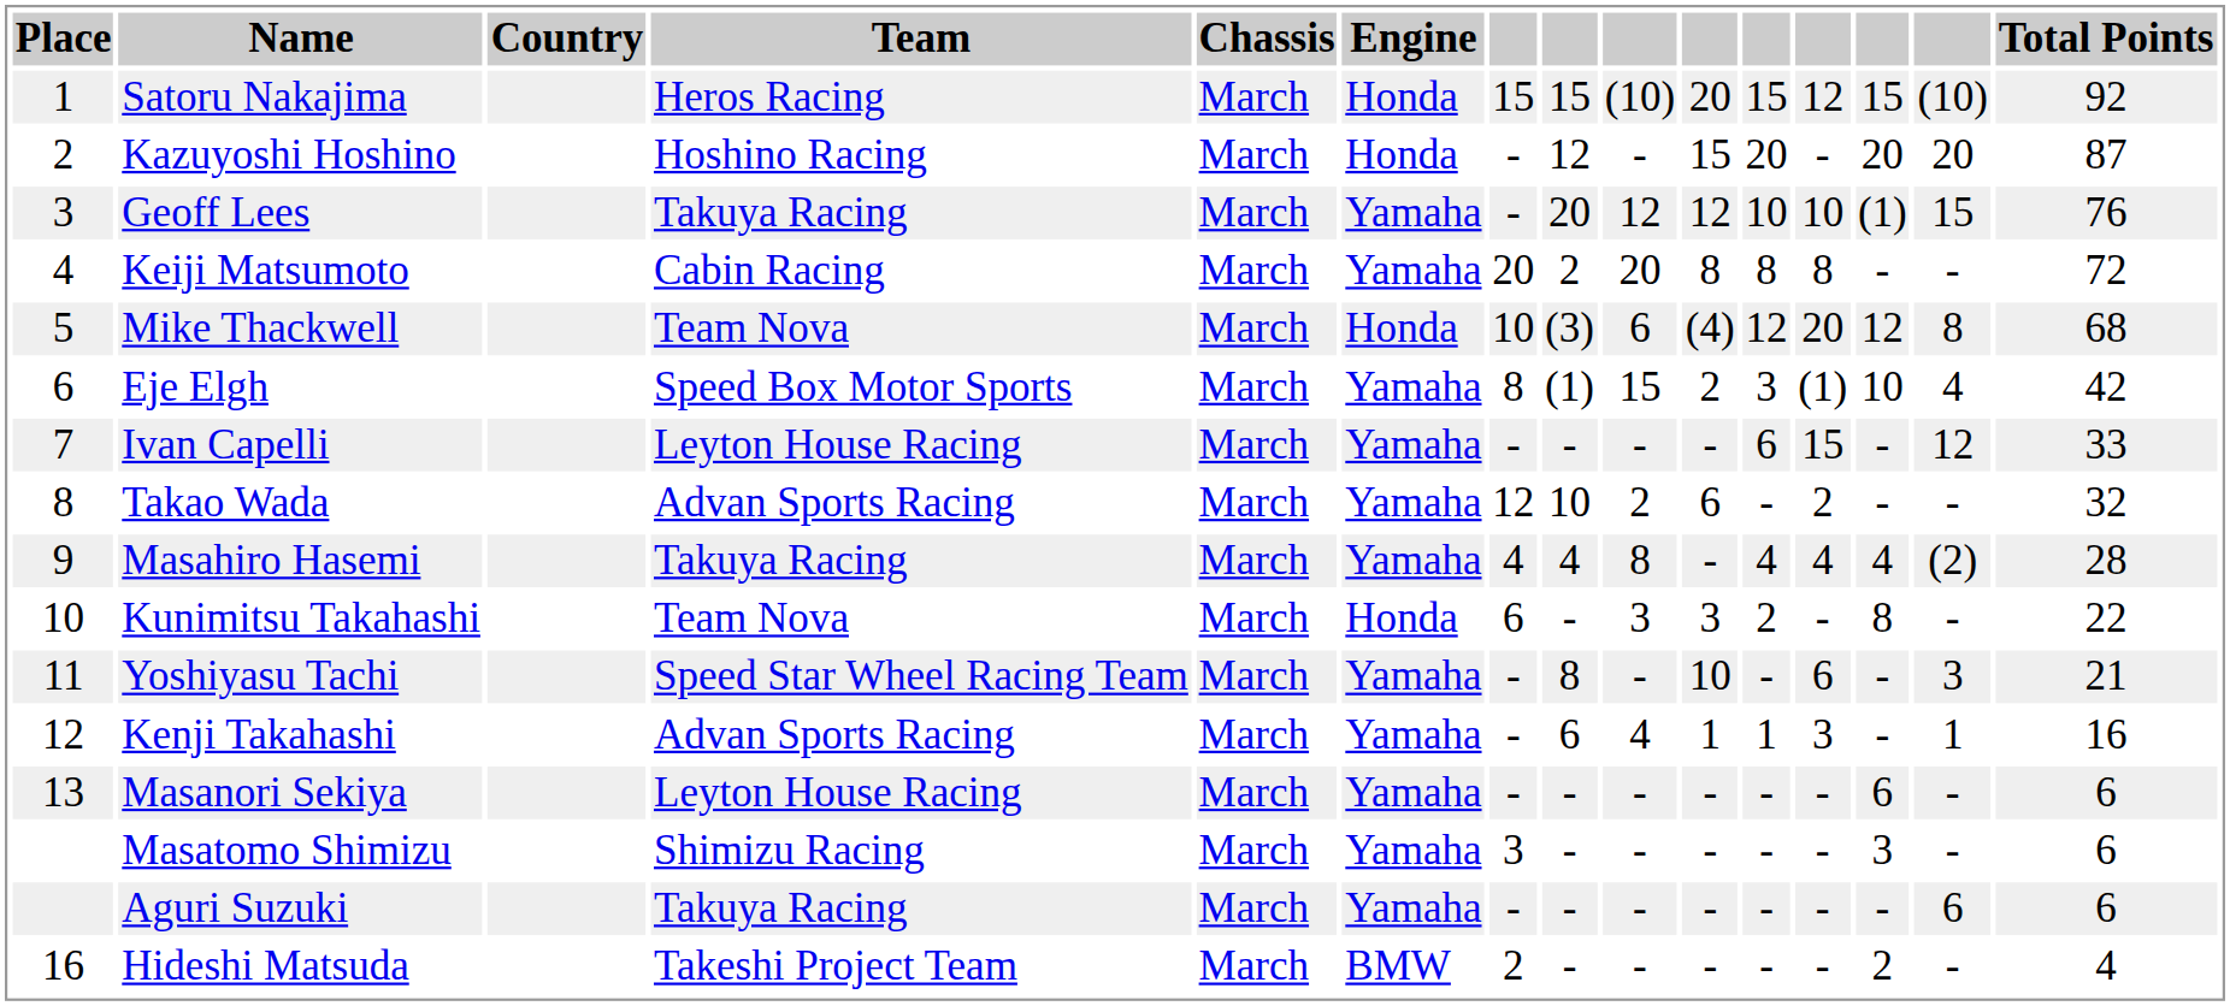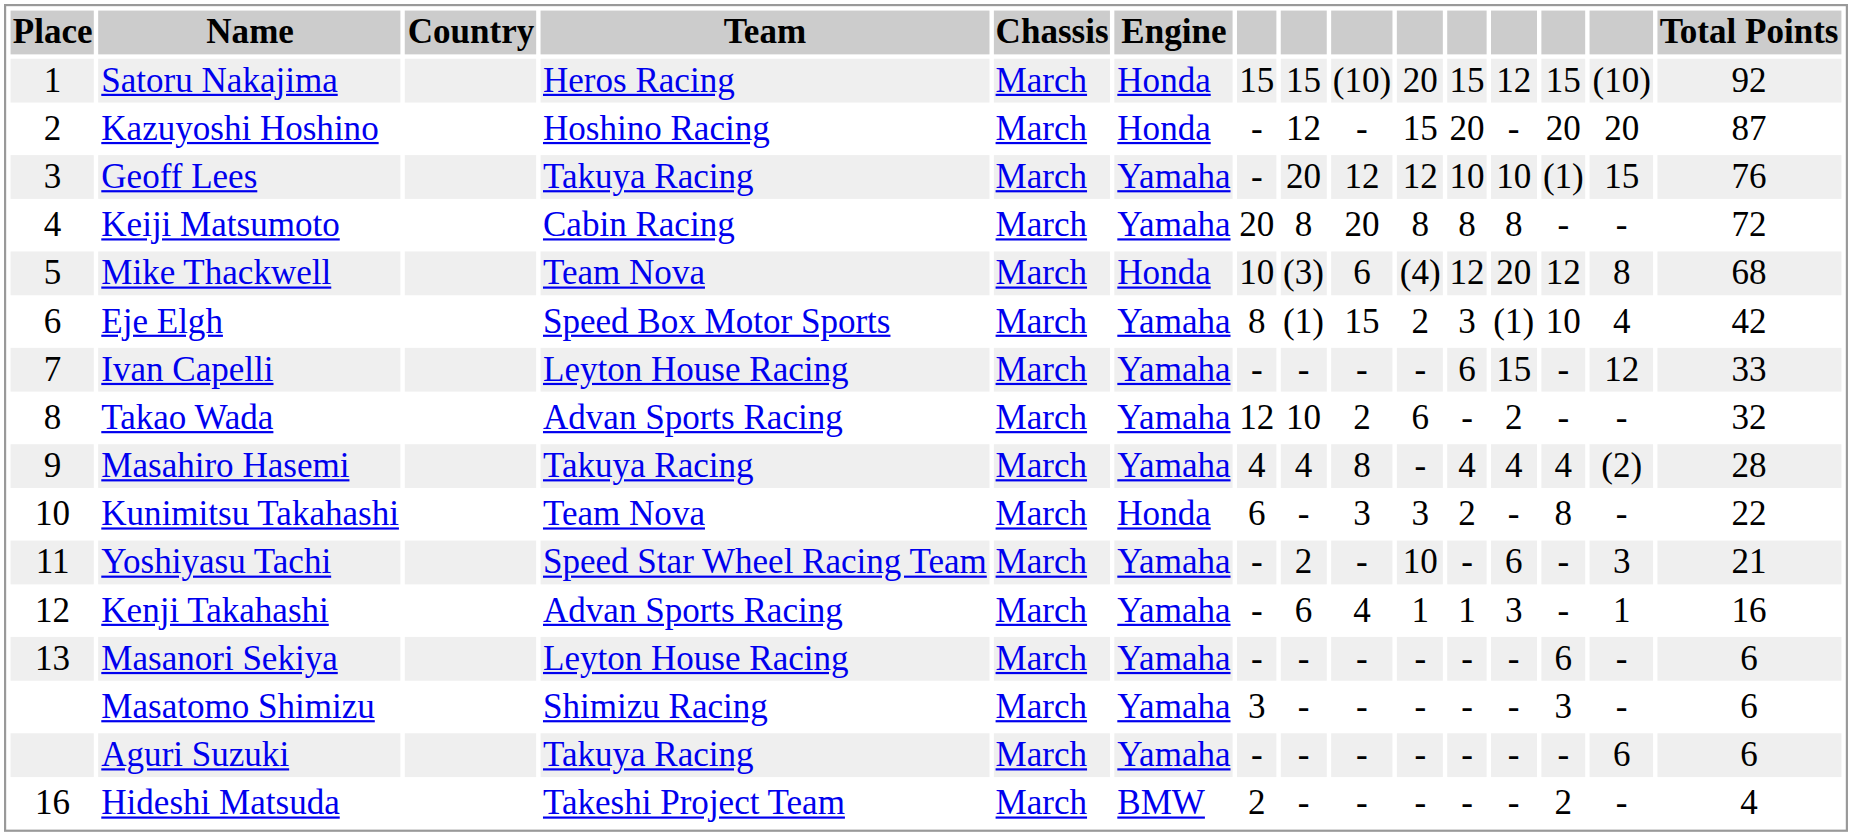 <table border="0" style="border: 1px solid #999; background-color:#FFFFFF; text-align:center">
 <tr align="center" style="background:#CCCCCC;">
 <th>Place</th>
 <th>Name</th>
 <th>Country</th>
 <th>Team</th>
 <th>Chassis</th>
 <th>Engine</th>
 <th></th>
 <th></th>
 <th></th>
 <th></th>
 <th></th>
 <th></th>
 <th></th>
 <th></th>
 <th>Total Points</th>
 </tr>
 <tr style="background:#EFEFEF;">
 <td>1</td>
 <td align="left"><a href='#'>Satoru Nakajima</a></td>
 <td align="left"></td>
 <td align="left"><a href='#'>Heros Racing</a></td>
 <td align="left"><a href='#'>March</a></td>
 <td align="left"><a href='#'>Honda</a></td>
 <td>15</td>
 <td>15</td>
 <td>(10)</td>
 <td>20</td>
 <td>15</td>
 <td>12</td>
 <td>15</td>
 <td>(10)</td>
 <td>92</td>
 </tr>
 <tr>
 <td>2</td>
 <td align="left"><a href='#'>Kazuyoshi Hoshino</a></td>
 <td align="left"></td>
 <td align="left"><a href='#'>Hoshino Racing</a></td>
 <td align="left"><a href='#'>March</a></td>
 <td align="left"><a href='#'>Honda</a></td>
 <td>-</td>
 <td>12</td>
 <td>-</td>
 <td>15</td>
 <td>20</td>
 <td>-</td>
 <td>20</td>
 <td>20</td>
 <td>87</td>
 </tr>
 <tr style="background:#EFEFEF;">
 <td>3</td>
 <td align="left"><a href='#'>Geoff Lees</a></td>
 <td align="left"></td>
 <td align="left"><a href='#'>Takuya Racing</a></td>
 <td align="left"><a href='#'>March</a></td>
 <td align="left"><a href='#'>Yamaha</a></td>
 <td>-</td>
 <td>20</td>
 <td>12</td>
 <td>12</td>
 <td>10</td>
 <td>10</td>
 <td>(1)</td>
 <td>15</td>
 <td>76</td>
 </tr>
 <tr>
 <td>4</td>
 <td align="left"><a href='#'>Keiji Matsumoto</a></td>
 <td align="left"></td>
 <td align="left"><a href='#'>Cabin Racing</a></td>
 <td align="left"><a href='#'>March</a></td>
 <td align="left"><a href='#'>Yamaha</a></td>
 <td>20</td>
-<td>2</td>
+<td>8</td>
 <td>20</td>
 <td>8</td>
 <td>8</td>
 <td>8</td>
 <td>-</td>
 <td>-</td>
 <td>72</td>
 </tr>
 <tr style="background:#EFEFEF;">
 <td>5</td>
 <td align="left"><a href='#'>Mike Thackwell</a></td>
 <td align="left"></td>
 <td align="left"><a href='#'>Team Nova</a></td>
 <td align="left"><a href='#'>March</a></td>
 <td align="left"><a href='#'>Honda</a></td>
 <td>10</td>
 <td>(3)</td>
 <td>6</td>
 <td>(4)</td>
 <td>12</td>
 <td>20</td>
 <td>12</td>
 <td>8</td>
 <td>68</td>
 </tr>
 <tr>
 <td>6</td>
 <td align="left"><a href='#'>Eje Elgh</a></td>
 <td align="left"></td>
 <td align="left"><a href='#'>Speed Box Motor Sports</a></td>
 <td align="left"><a href='#'>March</a></td>
 <td align="left"><a href='#'>Yamaha</a></td>
 <td>8</td>
 <td>(1)</td>
 <td>15</td>
 <td>2</td>
 <td>3</td>
 <td>(1)</td>
 <td>10</td>
 <td>4</td>
 <td>42</td>
 </tr>
 <tr style="background:#EFEFEF;">
 <td>7</td>
 <td align="left"><a href='#'>Ivan Capelli</a></td>
 <td align="left"></td>
 <td align="left"><a href='#'>Leyton House Racing</a></td>
 <td align="left"><a href='#'>March</a></td>
 <td align="left"><a href='#'>Yamaha</a></td>
 <td>-</td>
 <td>-</td>
 <td>-</td>
 <td>-</td>
 <td>6</td>
 <td>15</td>
 <td>-</td>
 <td>12</td>
 <td>33</td>
 </tr>
 <tr>
 <td>8</td>
 <td align="left"><a href='#'>Takao Wada</a></td>
 <td align="left"></td>
 <td align="left"><a href='#'>Advan Sports Racing</a></td>
 <td align="left"><a href='#'>March</a></td>
 <td align="left"><a href='#'>Yamaha</a></td>
 <td>12</td>
 <td>10</td>
 <td>2</td>
 <td>6</td>
 <td>-</td>
 <td>2</td>
 <td>-</td>
 <td>-</td>
 <td>32</td>
 </tr>
 <tr style="background:#EFEFEF;">
 <td>9</td>
 <td align="left"><a href='#'>Masahiro Hasemi</a></td>
 <td align="left"></td>
 <td align="left"><a href='#'>Takuya Racing</a></td>
 <td align="left"><a href='#'>March</a></td>
 <td align="left"><a href='#'>Yamaha</a></td>
 <td>4</td>
 <td>4</td>
 <td>8</td>
 <td>-</td>
 <td>4</td>
 <td>4</td>
 <td>4</td>
 <td>(2)</td>
 <td>28</td>
 </tr>
 <tr>
 <td>10</td>
 <td align="left"><a href='#'>Kunimitsu Takahashi</a></td>
 <td align="left"></td>
 <td align="left"><a href='#'>Team Nova</a></td>
 <td align="left"><a href='#'>March</a></td>
 <td align="left"><a href='#'>Honda</a></td>
 <td>6</td>
 <td>-</td>
 <td>3</td>
 <td>3</td>
 <td>2</td>
 <td>-</td>
 <td>8</td>
 <td>-</td>
 <td>22</td>
 </tr>
 <tr style="background:#EFEFEF;">
 <td>11</td>
 <td align="left"><a href='#'>Yoshiyasu Tachi</a></td>
 <td align="left"></td>
 <td align="left"><a href='#'>Speed Star Wheel Racing Team</a></td>
 <td align="left"><a href='#'>March</a></td>
 <td align="left"><a href='#'>Yamaha</a></td>
 <td>-</td>
-<td>8</td>
+<td>2</td>
 <td>-</td>
 <td>10</td>
 <td>-</td>
 <td>6</td>
 <td>-</td>
 <td>3</td>
 <td>21</td>
 </tr>
 <tr>
 <td>12</td>
 <td align="left"><a href='#'>Kenji Takahashi</a></td>
 <td align="left"></td>
 <td align="left"><a href='#'>Advan Sports Racing</a></td>
 <td align="left"><a href='#'>March</a></td>
 <td align="left"><a href='#'>Yamaha</a></td>
 <td>-</td>
 <td>6</td>
 <td>4</td>
 <td>1</td>
 <td>1</td>
 <td>3</td>
 <td>-</td>
 <td>1</td>
 <td>16</td>
 </tr>
 <tr style="background:#EFEFEF;">
 <td>13</td>
 <td align="left"><a href='#'>Masanori Sekiya</a></td>
 <td align="left"></td>
 <td align="left"><a href='#'>Leyton House Racing</a></td>
 <td align="left"><a href='#'>March</a></td>
 <td align="left"><a href='#'>Yamaha</a></td>
 <td>-</td>
 <td>-</td>
 <td>-</td>
 <td>-</td>
 <td>-</td>
 <td>-</td>
 <td>6</td>
 <td>-</td>
 <td>6</td>
 </tr>
 <tr>
 <td></td>
 <td align="left"><a href='#'>Masatomo Shimizu</a></td>
 <td align="left"></td>
 <td align="left"><a href='#'>Shimizu Racing</a></td>
 <td align="left"><a href='#'>March</a></td>
 <td align="left"><a href='#'>Yamaha</a></td>
 <td>3</td>
 <td>-</td>
 <td>-</td>
 <td>-</td>
 <td>-</td>
 <td>-</td>
 <td>3</td>
 <td>-</td>
 <td>6</td>
 </tr>
 <tr style="background:#EFEFEF;">
 <td></td>
 <td align="left"><a href='#'>Aguri Suzuki</a></td>
 <td align="left"></td>
 <td align="left"><a href='#'>Takuya Racing</a></td>
 <td align="left"><a href='#'>March</a></td>
 <td align="left"><a href='#'>Yamaha</a></td>
 <td>-</td>
 <td>-</td>
 <td>-</td>
 <td>-</td>
 <td>-</td>
 <td>-</td>
 <td>-</td>
 <td>6</td>
 <td>6</td>
 </tr>
 <tr>
 <td>16</td>
 <td align="left"><a href='#'>Hideshi Matsuda</a></td>
 <td align="left"></td>
 <td align="left"><a href='#'>Takeshi Project Team</a></td>
 <td align="left"><a href='#'>March</a></td>
 <td align="left"><a href='#'>BMW</a></td>
 <td>2</td>
 <td>-</td>
 <td>-</td>
 <td>-</td>
 <td>-</td>
 <td>-</td>
 <td>2</td>
 <td>-</td>
 <td>4</td>
 </tr>
 </table>
